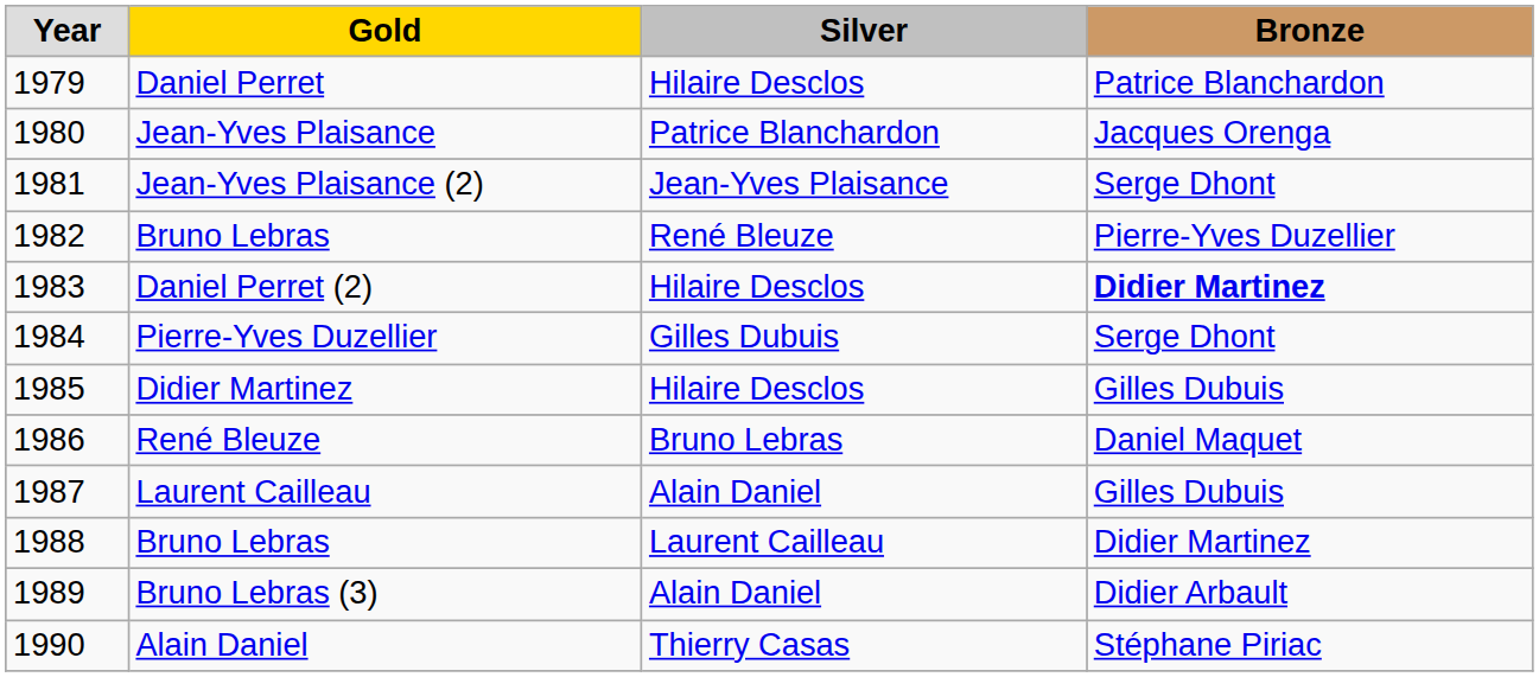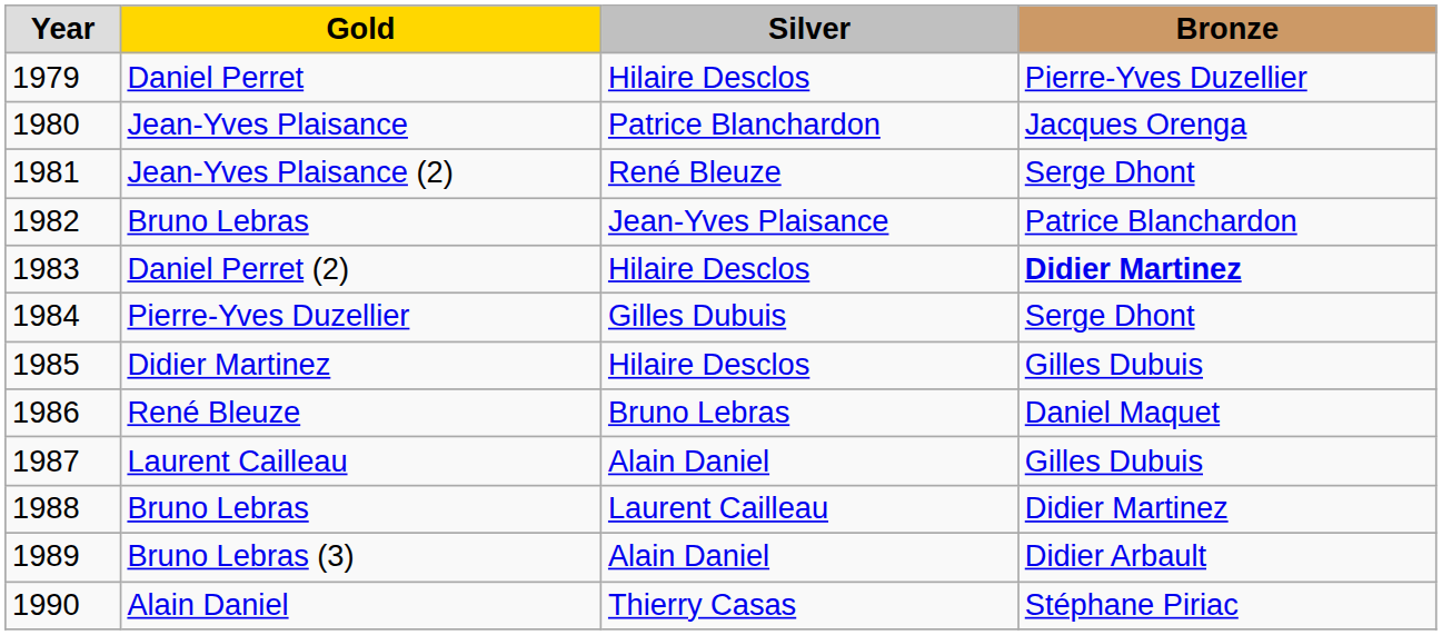 <table class="wikitable" style="width: 60%; text-align:left;">
 <tr>
 <td style="background:#DDDDDD; font-weight:bold; text-align:center;">Year</td>
 <td style="background:gold; font-weight:bold; text-align:center;">Gold</td>
 <td style="background:silver; font-weight:bold; text-align:center;">Silver</td>
 <td style="background:#cc9966; font-weight:bold; text-align:center;">Bronze</td>
 </tr>
 <tr>
 <td>1979</td>
 <td><a href='#'>Daniel Perret</a></td>
 <td><a href='#'>Hilaire Desclos</a></td>
-<td><a href='#'>Patrice Blanchardon</a></td>
+<td><a href='#'>Pierre-Yves Duzellier</a></td>
 </tr>
 <tr>
 <td>1980</td>
 <td><a href='#'>Jean-Yves Plaisance</a></td>
 <td><a href='#'>Patrice Blanchardon</a></td>
 <td><a href='#'>Jacques Orenga</a></td>
 </tr>
 <tr>
 <td>1981</td>
 <td><a href='#'>Jean-Yves Plaisance</a> (2)</td>
-<td><a href='#'>Jean-Yves Plaisance</a></td>
+<td><a href='#'>René Bleuze</a></td>
 <td><a href='#'>Serge Dhont</a></td>
 </tr>
 <tr>
 <td>1982</td>
 <td><a href='#'>Bruno Lebras</a></td>
-<td><a href='#'>René Bleuze</a></td>
-<td><a href='#'>Pierre-Yves Duzellier</a></td>
+<td><a href='#'>Jean-Yves Plaisance</a></td>
+<td><a href='#'>Patrice Blanchardon</a></td>
 </tr>
 <tr>
 <td>1983</td>
 <td><a href='#'>Daniel Perret</a> (2)</td>
 <td><a href='#'>Hilaire Desclos</a></td>
 <td><strong><a href='#'>Didier Martinez</a></strong></td>
 </tr>
 <tr>
 <td>1984</td>
 <td><a href='#'>Pierre-Yves Duzellier</a></td>
 <td><a href='#'>Gilles Dubuis</a></td>
 <td><a href='#'>Serge Dhont</a></td>
 </tr>
 <tr>
 <td>1985</td>
 <td><a href='#'>Didier Martinez</a></td>
 <td><a href='#'>Hilaire Desclos</a></td>
 <td><a href='#'>Gilles Dubuis</a></td>
 </tr>
 <tr>
 <td>1986</td>
 <td><a href='#'>René Bleuze</a></td>
 <td><a href='#'>Bruno Lebras</a></td>
 <td><a href='#'>Daniel Maquet</a></td>
 </tr>
 <tr>
 <td>1987</td>
 <td><a href='#'>Laurent Cailleau</a></td>
 <td><a href='#'>Alain Daniel</a></td>
 <td><a href='#'>Gilles Dubuis</a></td>
 </tr>
 <tr>
 <td>1988</td>
 <td><a href='#'>Bruno Lebras</a></td>
 <td><a href='#'>Laurent Cailleau</a></td>
 <td><a href='#'>Didier Martinez</a></td>
 </tr>
 <tr>
 <td>1989</td>
 <td><a href='#'>Bruno Lebras</a> (3)</td>
 <td><a href='#'>Alain Daniel</a></td>
 <td><a href='#'>Didier Arbault</a></td>
 </tr>
 <tr>
 <td>1990</td>
 <td><a href='#'>Alain Daniel</a></td>
 <td><a href='#'>Thierry Casas</a></td>
 <td><a href='#'>Stéphane Piriac</a></td>
 </tr>
 </table>
